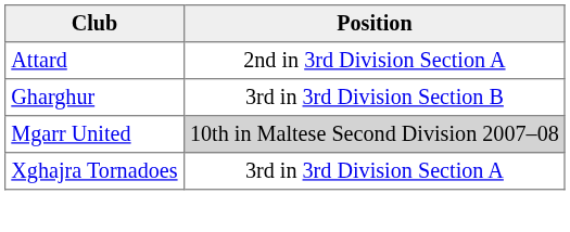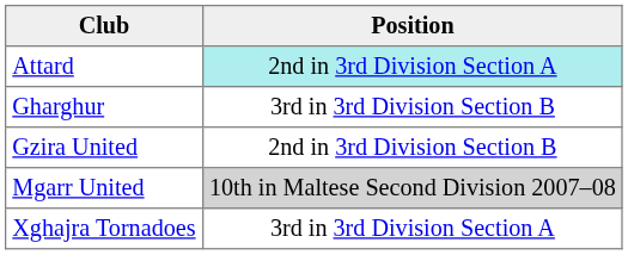 <table border="1" cellpadding="4" cellspacing="0" style="text-align:center; border-collapse:collapse;">
 <tr style="background:#efefef;">
 <th>Club<br></th>
 <th>Position</th>
 </tr>
 <tr>
 <td style="text-align:left;"><a href='#'>Attard</a></td>
-<td>2nd in <a href='#'>3rd Division Section A</a></td>
+<td style="background: paleturquoise;">2nd in <a href='#'>3rd Division Section A</a></td>
 </tr>
 <tr>
 <td style="text-align:left;"><a href='#'>Gharghur</a></td>
 <td>3rd in <a href='#'>3rd Division Section B</a></td>
+</tr>
+<tr>
+<td style="text-align:left;"><a href='#'>Gzira United</a></td>
+<td>2nd in <a href='#'>3rd Division Section B</a></td>
 </tr>
 <tr>
 <td style="text-align:left;"><a href='#'>Mgarr United</a></td>
 <td style="background: lightgrey;">10th in Maltese Second Division 2007–08</td>
 </tr>
 <tr>
 <td style="text-align:left;"><a href='#'>Xghajra Tornadoes</a></td>
 <td>3rd in <a href='#'>3rd Division Section A</a></td>
 </tr>
 </table>
